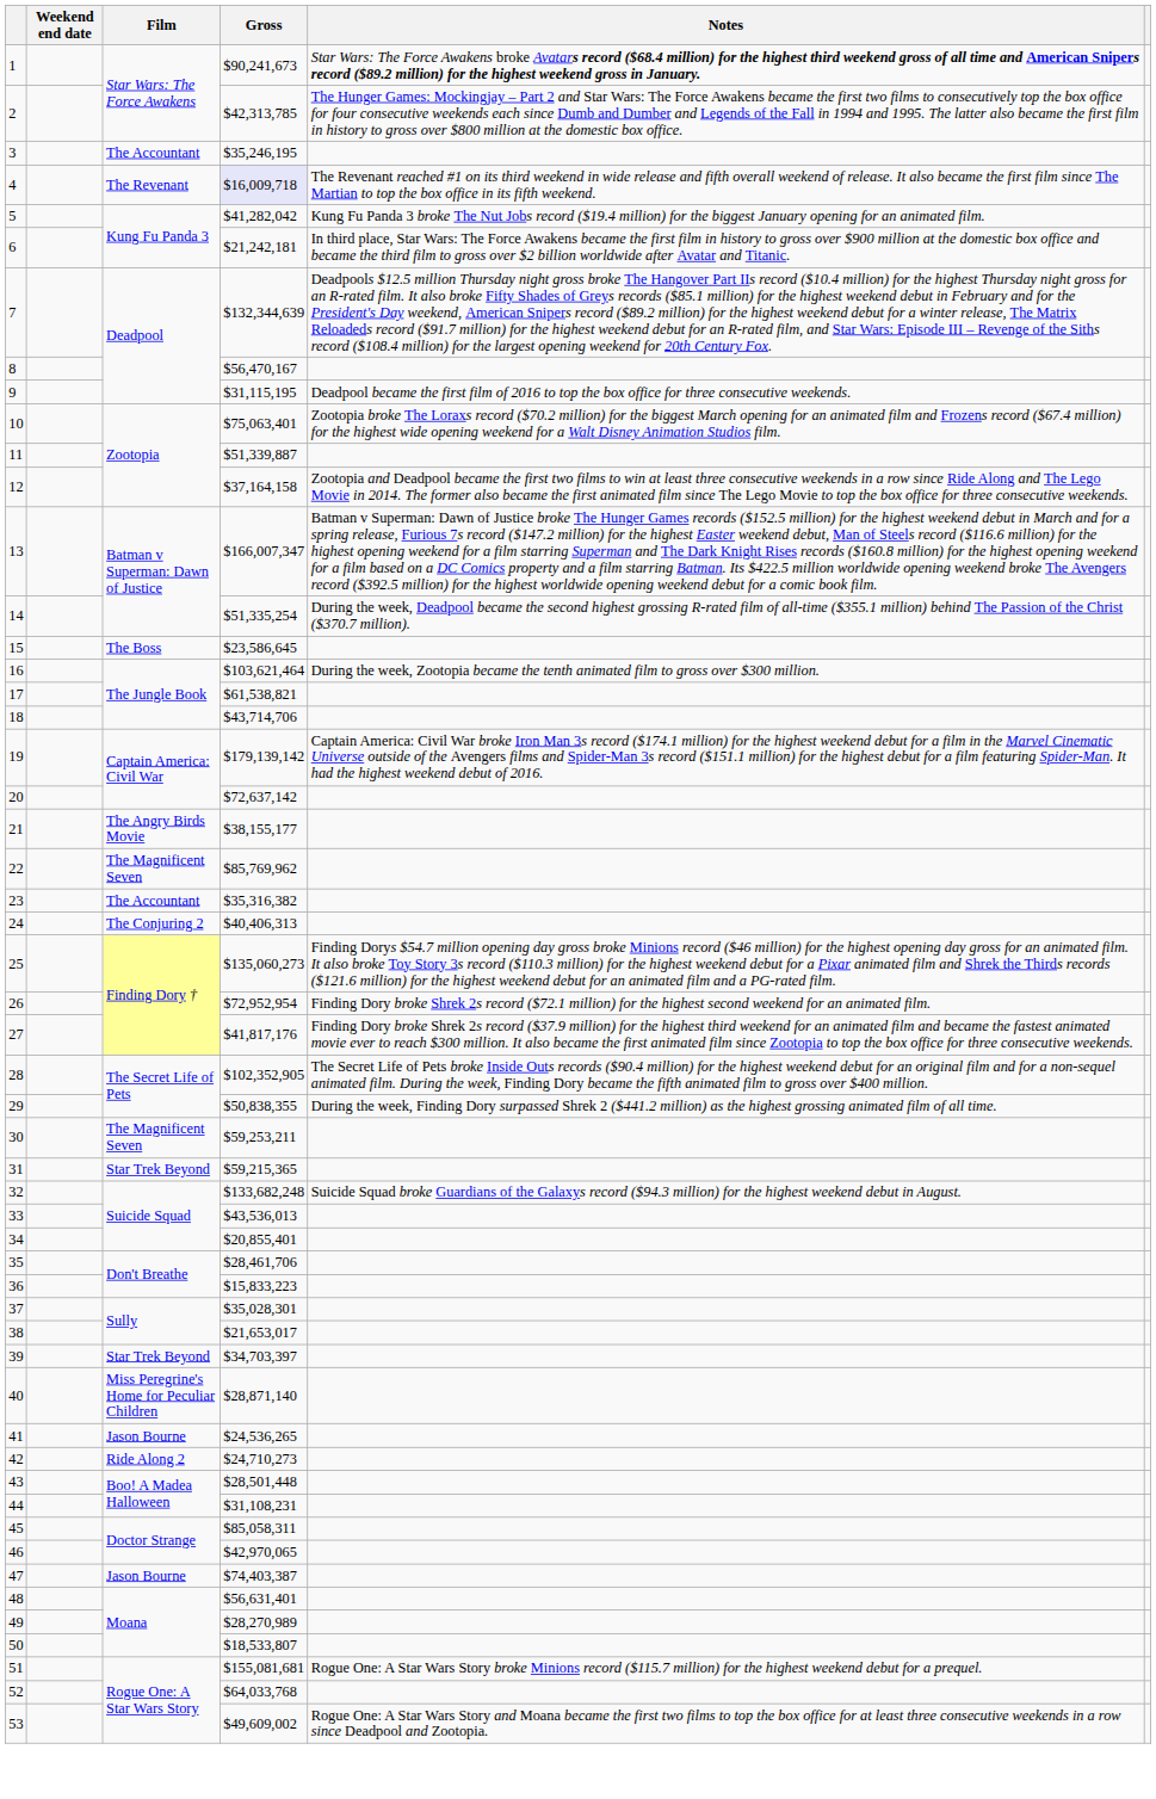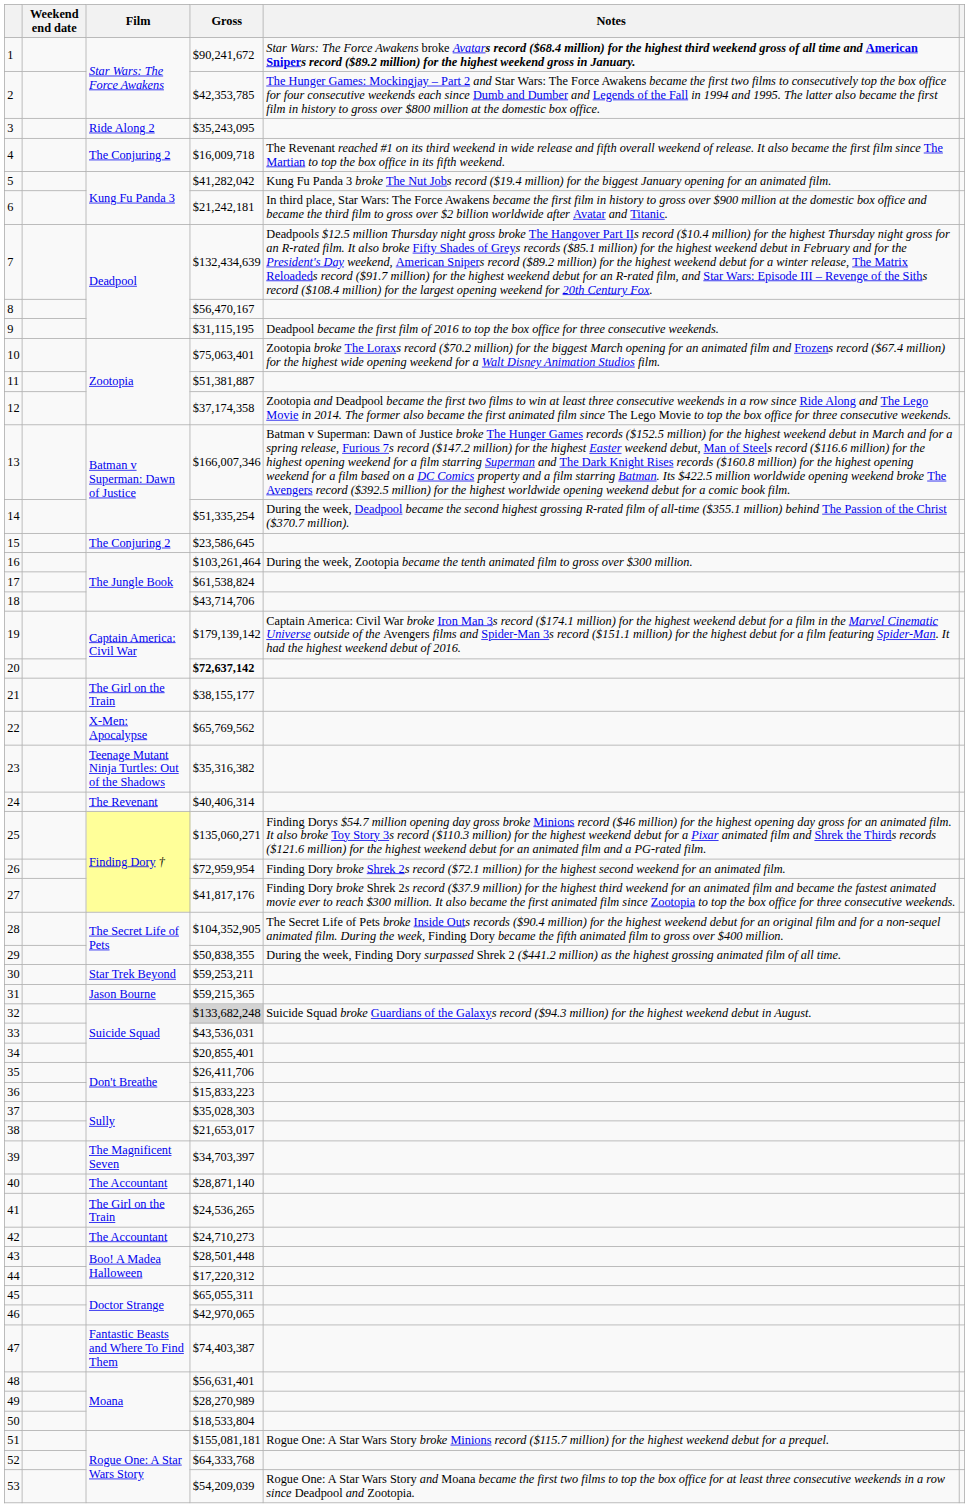 <table class="wikitable sortable">
 <tr>
 <th></th>
 <th>Weekend end date</th>
 <th>Film</th>
 <th>Gross</th>
 <th>Notes</th>
 <th class="unsortable"></th>
 </tr>
 <tr>
 <td>1</td>
 <td></td>
 <td rowspan="2"><em><a href='#'>Star Wars: The Force Awakens</a></em></td>
-<td>$90,241,673</td>
+<td>$90,241,672</td>
 <td><em>Star Wars: The Force Awakens</em> broke <em><a href='#'>Avatar</a><strong>s record ($68.4 million) for the highest third weekend gross of all time and </em><a href='#'>American Sniper</a><em>s record ($89.2 million) for the highest weekend gross in January.</td>
 <td></td>
 </tr>
 <tr>
 <td>2</td>
 <td></td>
-<td>$42,313,785</td>
+<td>$42,353,785</td>
 <td></em><a href='#'>The Hunger Games: Mockingjay – Part 2</a><em> and </em>Star Wars: The Force Awakens<em> became the first two films to consecutively top the box office for four consecutive weekends each since </em><a href='#'>Dumb and Dumber</a><em> and </em><a href='#'>Legends of the Fall</a><em> in 1994 and 1995. The latter also became the first film in history to gross over $800 million at the domestic box office.</td>
 <td></td>
 </tr>
 <tr>
 <td>3</td>
 <td></td>
-<td></em><a href='#'>The Accountant</a><em></td>
-<td>$35,246,195</td>
+<td></em><a href='#'>Ride Along 2</a><em></td>
+<td>$35,243,095</td>
 <td></td>
 <td></td>
 </tr>
 <tr>
 <td>4</td>
 <td></td>
-<td></em><a href='#'>The Revenant</a><em></td>
-<td style="background: lavender;">$16,009,718</td>
+<td></em><a href='#'>The Conjuring 2</a><em></td>
+<td>$16,009,718</td>
 <td></em>The Revenant<em> reached #1 on its third weekend in wide release and fifth overall weekend of release. It also became the first film since </em><a href='#'>The Martian</a><em> to top the box office in its fifth weekend.</td>
 <td></td>
 </tr>
 <tr>
 <td>5</td>
 <td></td>
 <td rowspan="2"></em><a href='#'>Kung Fu Panda 3</a><em></td>
 <td>$41,282,042</td>
 <td></em>Kung Fu Panda 3<em> broke </em><a href='#'>The Nut Job</a><em>s record ($19.4 million) for the biggest January opening for an animated film.</td>
 <td></td>
 </tr>
 <tr>
 <td>6</td>
 <td></td>
 <td>$21,242,181</td>
 <td>In third place, </em>Star Wars: The Force Awakens<em> became the first film in history to gross over $900 million at the domestic box office and became the third film to gross over $2 billion worldwide after </em><a href='#'>Avatar</a><em> and </em><a href='#'>Titanic</a><em>.</td>
 <td></td>
 </tr>
 <tr>
 <td>7</td>
 <td></td>
 <td rowspan="3"></em><a href='#'>Deadpool</a><em></td>
-<td>$132,344,639</td>
+<td>$132,434,639</td>
 <td></em>Deadpool<em>s $12.5 million Thursday night gross broke </em><a href='#'>The Hangover Part II</a><em>s record ($10.4 million) for the highest Thursday night gross for an R-rated film. It also broke </em><a href='#'>Fifty Shades of Grey</a><em>s records ($85.1 million) for the highest weekend debut in February and for the <a href='#'>President's Day</a> weekend, </em><a href='#'>American Sniper</a><em>s record ($89.2 million) for the highest weekend debut for a winter release, </em><a href='#'>The Matrix Reloaded</a><em>s record ($91.7 million) for the highest weekend debut for an R-rated film, and </em><a href='#'>Star Wars: Episode III – Revenge of the Sith</a><em>s record ($108.4 million) for the largest opening weekend for <a href='#'>20th Century Fox</a>.</td>
 <td></td>
 </tr>
 <tr>
 <td>8</td>
 <td></td>
 <td>$56,470,167</td>
 <td></td>
 <td></td>
 </tr>
 <tr>
 <td>9</td>
 <td></td>
 <td>$31,115,195</td>
 <td></em>Deadpool<em> became the first film of 2016 to top the box office for three consecutive weekends.</td>
 <td></td>
 </tr>
 <tr>
 <td>10</td>
 <td></td>
 <td rowspan="3"></em><a href='#'>Zootopia</a><em></td>
 <td>$75,063,401</td>
 <td></em>Zootopia<em> broke </em><a href='#'>The Lorax</a><em>s record ($70.2 million) for the biggest March opening for an animated film and </em><a href='#'>Frozen</a><em>s record ($67.4 million) for the highest wide opening weekend for a <a href='#'>Walt Disney Animation Studios</a> film.</td>
 <td></td>
 </tr>
 <tr>
 <td>11</td>
 <td></td>
-<td>$51,339,887</td>
+<td>$51,381,887</td>
 <td></td>
 <td></td>
 </tr>
 <tr>
 <td>12</td>
 <td></td>
-<td>$37,164,158</td>
+<td>$37,174,358</td>
 <td></em>Zootopia<em> and </em>Deadpool<em> became the first two films to win at least three consecutive weekends in a row since </em><a href='#'>Ride Along</a><em> and </em><a href='#'>The Lego Movie</a><em> in 2014. The former also became the first animated film since </em>The Lego Movie<em> to top the box office for three consecutive weekends.</td>
 <td></td>
 </tr>
 <tr>
 <td>13</td>
 <td></td>
 <td rowspan="2"></em><a href='#'>Batman v Superman: Dawn of Justice</a><em></td>
-<td>$166,007,347</td>
+<td>$166,007,346</td>
 <td></em>Batman v Superman: Dawn of Justice<em> broke </em><a href='#'>The Hunger Games</a><em> records ($152.5 million) for the highest weekend debut in March and for a spring release, </em><a href='#'>Furious 7</a><em>s record ($147.2 million) for the highest <a href='#'>Easter</a> weekend debut, </em><a href='#'>Man of Steel</a><em>s record ($116.6 million) for the highest opening weekend for a film starring <a href='#'>Superman</a> and </em><a href='#'>The Dark Knight Rises</a><em> records ($160.8 million) for the highest opening weekend for a film based on a <a href='#'>DC Comics</a> property and a film starring <a href='#'>Batman</a>. Its $422.5 million worldwide opening weekend broke </em><a href='#'>The Avengers</a><em> record ($392.5 million) for the highest worldwide opening weekend debut for a comic book film.</td>
 <td></td>
 </tr>
 <tr>
 <td>14</td>
 <td></td>
 <td>$51,335,254</td>
 <td>During the week, </em><a href='#'>Deadpool</a><em> became the second highest grossing R-rated film of all-time ($355.1 million) behind </em><a href='#'>The Passion of the Christ</a><em> ($370.7 million).</td>
 <td></td>
 </tr>
 <tr>
 <td>15</td>
 <td></td>
-<td></em><a href='#'>The Boss</a><em></td>
+<td></em><a href='#'>The Conjuring 2</a><em></td>
 <td>$23,586,645</td>
 <td></td>
 <td></td>
 </tr>
 <tr>
 <td>16</td>
 <td></td>
 <td rowspan="3"></em><a href='#'>The Jungle Book</a><em></td>
-<td>$103,621,464</td>
+<td>$103,261,464</td>
 <td>During the week, </em>Zootopia<em> became the tenth animated film to gross over $300 million.</td>
 <td></td>
 </tr>
 <tr>
 <td>17</td>
 <td></td>
-<td>$61,538,821</td>
+<td>$61,538,824</td>
 <td></td>
 <td></td>
 </tr>
 <tr>
 <td>18</td>
 <td></td>
 <td>$43,714,706</td>
 <td></td>
 <td></td>
 </tr>
 <tr>
 <td>19</td>
 <td></td>
 <td rowspan="2"></em><a href='#'>Captain America: Civil War</a><em></td>
 <td>$179,139,142</td>
 <td></em>Captain America: Civil War<em> broke </em><a href='#'>Iron Man 3</a><em>s record ($174.1 million) for the highest weekend debut for a film in the <a href='#'>Marvel Cinematic Universe</a> outside of the </em>Avengers<em> films and </em><a href='#'>Spider-Man 3</a><em>s record ($151.1 million) for the highest debut for a film featuring <a href='#'>Spider-Man</a>. It had the highest weekend debut of 2016.</td>
 <td></td>
 </tr>
 <tr>
 <td>20</td>
 <td></td>
-<td>$72,637,142</td>
+<td><strong>$72,637,142</strong></td>
 <td></td>
 <td></td>
 </tr>
 <tr>
 <td>21</td>
 <td></td>
-<td></em><a href='#'>The Angry Birds Movie</a><em></td>
+<td></em><a href='#'>The Girl on the Train</a><em></td>
 <td>$38,155,177</td>
 <td></td>
 <td></td>
 </tr>
 <tr>
 <td>22</td>
 <td></td>
-<td></em><a href='#'>The Magnificent Seven</a><em></td>
-<td>$85,769,962</td>
+<td></em><a href='#'>X-Men: Apocalypse</a><em></td>
+<td>$65,769,562</td>
 <td></td>
 <td></td>
 </tr>
 <tr>
 <td>23</td>
 <td></td>
-<td></em><a href='#'>The Accountant</a><em></td>
+<td></em><a href='#'>Teenage Mutant Ninja Turtles: Out of the Shadows</a><em></td>
 <td>$35,316,382</td>
 <td></td>
 <td></td>
 </tr>
 <tr>
 <td>24</td>
 <td></td>
-<td></em><a href='#'>The Conjuring 2</a><em></td>
-<td>$40,406,313</td>
+<td></em><a href='#'>The Revenant</a><em></td>
+<td>$40,406,314</td>
 <td></td>
 <td></td>
 </tr>
 <tr>
 <td>25</td>
 <td></td>
 <td rowspan="3" style="background-color:#FFFF99"></em><a href='#'>Finding Dory</a><em> †</td>
-<td>$135,060,273</td>
+<td>$135,060,271</td>
 <td></em>Finding Dory<em>s $54.7 million opening day gross broke </em><a href='#'>Minions</a><em> record ($46 million) for the highest opening day gross for an animated film. It also broke </em><a href='#'>Toy Story 3</a><em>s record ($110.3 million) for the highest weekend debut for a <a href='#'>Pixar</a> animated film and  </em><a href='#'>Shrek the Third</a><em>s records ($121.6 million) for the highest weekend debut for an animated film and a PG-rated film.</td>
 <td></td>
 </tr>
 <tr>
 <td>26</td>
 <td></td>
-<td>$72,952,954</td>
+<td>$72,959,954</td>
 <td></em>Finding Dory<em> broke </em><a href='#'>Shrek 2</a><em>s record ($72.1 million) for the highest second weekend for an animated film.</td>
 <td></td>
 </tr>
 <tr>
 <td>27</td>
 <td></td>
 <td>$41,817,176</td>
 <td></em>Finding Dory<em> broke </em>Shrek 2<em>s record ($37.9 million) for the highest third weekend for an animated film and became the fastest animated movie ever to reach $300 million. It also became the first animated film since </em><a href='#'>Zootopia</a><em> to top the box office for three consecutive weekends.</td>
 <td></td>
 </tr>
 <tr>
 <td>28</td>
 <td></td>
 <td rowspan="2"></em><a href='#'>The Secret Life of Pets</a><em></td>
-<td>$102,352,905</td>
+<td>$104,352,905</td>
 <td></em>The Secret Life of Pets<em> broke </em><a href='#'>Inside Out</a><em>s records ($90.4 million) for the highest weekend debut for an original film and for a non-sequel animated film. During the week, </em>Finding Dory<em> became the fifth animated film to gross over $400 million.</td>
 <td></td>
 </tr>
 <tr>
 <td>29</td>
 <td></td>
 <td>$50,838,355</td>
 <td>During the week, </em>Finding Dory<em> surpassed </em>Shrek 2<em> ($441.2 million) as the highest grossing animated film of all time.</td>
 <td></td>
 </tr>
 <tr>
 <td>30</td>
 <td></td>
-<td></em><a href='#'>The Magnificent Seven</a><em></td>
+<td></em><a href='#'>Star Trek Beyond</a><em></td>
 <td>$59,253,211</td>
 <td></td>
 <td></td>
 </tr>
 <tr>
 <td>31</td>
 <td></td>
-<td></em><a href='#'>Star Trek Beyond</a><em></td>
+<td></em><a href='#'>Jason Bourne</a><em></td>
 <td>$59,215,365</td>
 <td></td>
 <td></td>
 </tr>
 <tr>
 <td>32</td>
 <td></td>
 <td rowspan="3"></em><a href='#'>Suicide Squad</a><em></td>
-<td>$133,682,248</td>
+<td style="background: lightgrey;">$133,682,248</td>
 <td></em>Suicide Squad<em> broke </em><a href='#'>Guardians of the Galaxy</a><em>s record ($94.3 million) for the highest weekend debut in August.</td>
 <td></td>
 </tr>
 <tr>
 <td>33</td>
 <td></td>
-<td>$43,536,013</td>
+<td>$43,536,031</td>
 <td></td>
 <td></td>
 </tr>
 <tr>
 <td>34</td>
 <td></td>
 <td>$20,855,401</td>
 <td></td>
 <td></td>
 </tr>
 <tr>
 <td>35</td>
 <td></td>
 <td rowspan="2"></em><a href='#'>Don't Breathe</a><em></td>
-<td>$28,461,706</td>
+<td>$26,411,706</td>
 <td></td>
 <td></td>
 </tr>
 <tr>
 <td>36</td>
 <td></td>
 <td>$15,833,223</td>
 <td></td>
 <td></td>
 </tr>
 <tr>
 <td>37</td>
 <td></td>
 <td rowspan="2"></em><a href='#'>Sully</a><em></td>
-<td>$35,028,301</td>
+<td>$35,028,303</td>
 <td></td>
 <td></td>
 </tr>
 <tr>
 <td>38</td>
 <td></td>
 <td>$21,653,017</td>
 <td></td>
 <td></td>
 </tr>
 <tr>
 <td>39</td>
 <td></td>
-<td></em><a href='#'>Star Trek Beyond</a><em></td>
+<td></em><a href='#'>The Magnificent Seven</a><em></td>
 <td>$34,703,397</td>
 <td></td>
 <td></td>
 </tr>
 <tr>
 <td>40</td>
 <td></td>
-<td></em><a href='#'>Miss Peregrine's Home for Peculiar Children</a><em></td>
+<td></em><a href='#'>The Accountant</a><em></td>
 <td>$28,871,140</td>
 <td></td>
 <td></td>
 </tr>
 <tr>
 <td>41</td>
 <td></td>
-<td></em><a href='#'>Jason Bourne</a><em></td>
+<td></em><a href='#'>The Girl on the Train</a><em></td>
 <td>$24,536,265</td>
 <td></td>
 <td></td>
 </tr>
 <tr>
 <td>42</td>
 <td></td>
-<td></em><a href='#'>Ride Along 2</a><em></td>
+<td></em><a href='#'>The Accountant</a><em></td>
 <td>$24,710,273</td>
 <td></td>
 <td></td>
 </tr>
 <tr>
 <td>43</td>
 <td></td>
 <td rowspan="2"></em><a href='#'>Boo! A Madea Halloween</a><em></td>
 <td>$28,501,448</td>
 <td></td>
 <td></td>
 </tr>
 <tr>
 <td>44</td>
 <td></td>
-<td>$31,108,231</td>
+<td>$17,220,312</td>
 <td></td>
 <td></td>
 </tr>
 <tr>
 <td>45</td>
 <td></td>
 <td rowspan="2"></em><a href='#'>Doctor Strange</a><em></td>
-<td>$85,058,311</td>
+<td>$65,055,311</td>
 <td></td>
 <td></td>
 </tr>
 <tr>
 <td>46</td>
 <td></td>
 <td>$42,970,065</td>
 <td></td>
 <td></td>
 </tr>
 <tr>
 <td>47</td>
 <td></td>
-<td></em><a href='#'>Jason Bourne</a><em></td>
+<td></em><a href='#'>Fantastic Beasts and Where To Find Them</a><em></td>
 <td>$74,403,387</td>
 <td></td>
 <td></td>
 </tr>
 <tr>
 <td>48</td>
 <td></td>
 <td rowspan="3"></em><a href='#'>Moana</a><em></td>
 <td>$56,631,401</td>
 <td></td>
 <td></td>
 </tr>
 <tr>
 <td>49</td>
 <td></td>
 <td>$28,270,989</td>
 <td></td>
 <td></td>
 </tr>
 <tr>
 <td>50</td>
 <td></td>
-<td>$18,533,807</td>
+<td>$18,533,804</td>
 <td></td>
 <td></td>
 </tr>
 <tr>
 <td>51</td>
 <td></td>
 <td rowspan="3"></em><a href='#'>Rogue One: A Star Wars Story</a><em></td>
-<td>$155,081,681</td>
+<td>$155,081,181</td>
 <td></em>Rogue One: A Star Wars Story<em> broke </em><a href='#'>Minions</a><em> record ($115.7 million) for the highest weekend debut for a prequel.</td>
 <td></td>
 </tr>
 <tr>
 <td>52</td>
 <td></td>
-<td>$64,033,768</td>
+<td>$64,333,768</td>
 <td></td>
 <td></td>
 </tr>
 <tr>
 <td>53</td>
 <td></td>
-<td>$49,609,002</td>
+<td>$54,209,039</td>
 <td></em>Rogue One: A Star Wars Story<em> and </em>Moana<em> became the first two films to top the box office for at least three consecutive weekends in a row since </em>Deadpool<em> and </em>Zootopia<em>.</td>
 <td></td>
 </tr>
 </table>
